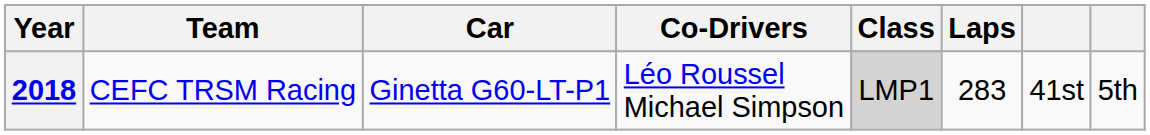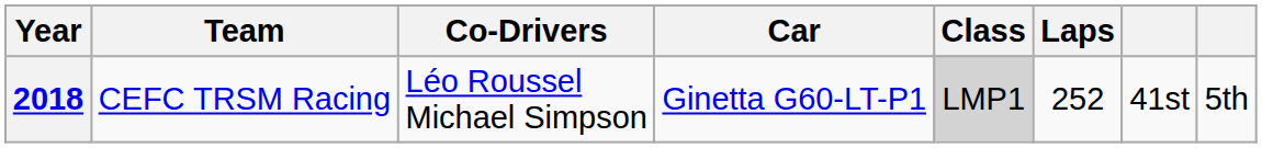 <table class="wikitable" style="text-align:center; font-size:90%">
 <tr>
 <th>Year</th>
 <th>Team</th>
+<th>Co-Drivers</th>
 <th>Car</th>
-<th>Co-Drivers</th>
 <th>Class</th>
 <th>Laps</th>
 <th></th>
 <th></th>
 </tr>
 <tr>
 <th><a href='#'>2018</a></th>
 <td align="left"> <a href='#'>CEFC TRSM Racing</a></td>
+<td align="left"> <a href='#'>Léo Roussel</a><br> Michael Simpson</td>
 <td align="left"><a href='#'>Ginetta G60-LT-P1</a></td>
-<td align="left"> <a href='#'>Léo Roussel</a><br> Michael Simpson</td>
 <td style="background: lightgrey;">LMP1</td>
-<td>283</td>
+<td>252</td>
 <td>41st</td>
 <td>5th</td>
 </tr>
 </table>
